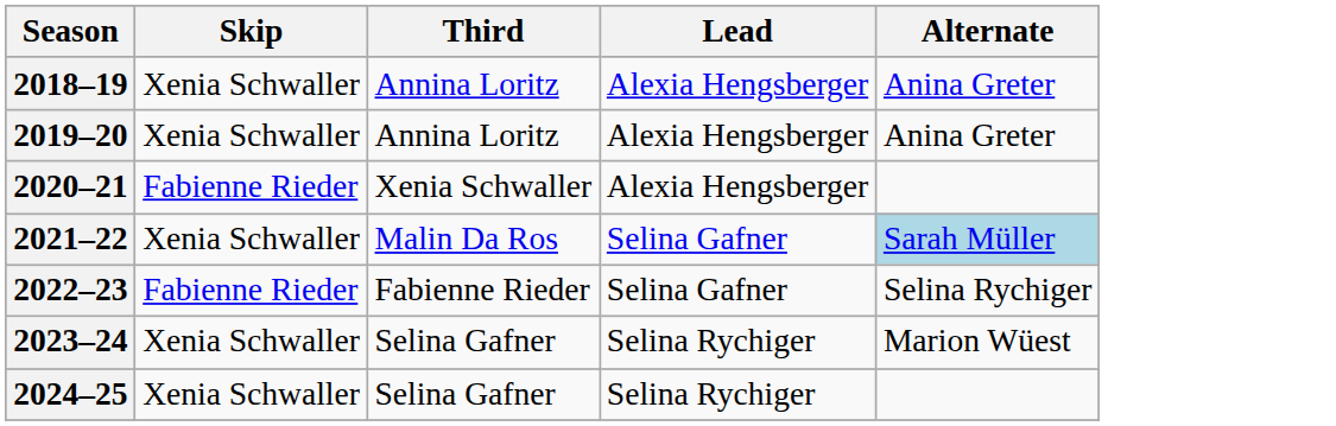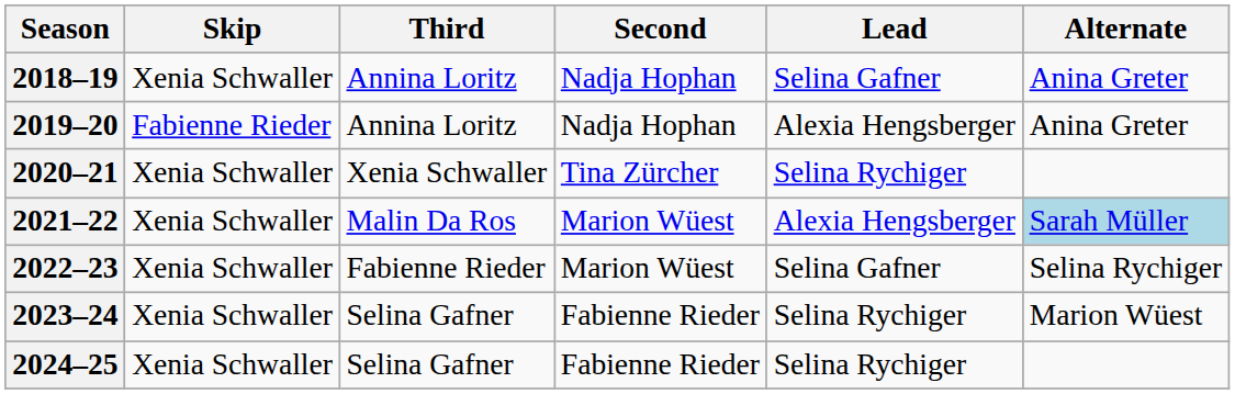 <table class="wikitable">
 <tr>
 <th scope="col">Season</th>
 <th scope="col">Skip</th>
 <th scope="col">Third</th>
+<th scope="col">Second</th>
 <th scope="col">Lead</th>
 <th scope="col">Alternate</th>
 </tr>
 <tr>
 <th scope="row">2018–19</th>
 <td>Xenia Schwaller</td>
 <td><a href='#'>Annina Loritz</a></td>
-<td><a href='#'>Alexia Hengsberger</a></td>
+<td><a href='#'>Nadja Hophan</a></td>
+<td><a href='#'>Selina Gafner</a></td>
 <td><a href='#'>Anina Greter</a></td>
 </tr>
 <tr>
 <th scope="row">2019–20</th>
-<td>Xenia Schwaller</td>
+<td><a href='#'>Fabienne Rieder</a></td>
 <td>Annina Loritz</td>
+<td>Nadja Hophan</td>
 <td>Alexia Hengsberger</td>
 <td>Anina Greter</td>
 </tr>
 <tr>
 <th scope="row">2020–21</th>
-<td><a href='#'>Fabienne Rieder</a></td>
 <td>Xenia Schwaller</td>
-<td>Alexia Hengsberger</td>
+<td>Xenia Schwaller</td>
+<td><a href='#'>Tina Zürcher</a></td>
+<td><a href='#'>Selina Rychiger</a></td>
 <td></td>
 </tr>
 <tr>
 <th scope="row">2021–22</th>
 <td>Xenia Schwaller</td>
 <td><a href='#'>Malin Da Ros</a></td>
-<td><a href='#'>Selina Gafner</a></td>
+<td><a href='#'>Marion Wüest</a></td>
+<td><a href='#'>Alexia Hengsberger</a></td>
 <td style="background: lightblue;"><a href='#'>Sarah Müller</a></td>
 </tr>
 <tr>
 <th scope="row">2022–23</th>
-<td><a href='#'>Fabienne Rieder</a></td>
+<td>Xenia Schwaller</td>
 <td>Fabienne Rieder</td>
+<td>Marion Wüest</td>
 <td>Selina Gafner</td>
 <td>Selina Rychiger</td>
 </tr>
 <tr>
 <th scope="row">2023–24</th>
 <td>Xenia Schwaller</td>
 <td>Selina Gafner</td>
+<td>Fabienne Rieder</td>
 <td>Selina Rychiger</td>
 <td>Marion Wüest</td>
 </tr>
 <tr>
 <th scope="row">2024–25</th>
 <td>Xenia Schwaller</td>
 <td>Selina Gafner</td>
+<td>Fabienne Rieder</td>
 <td>Selina Rychiger</td>
 <td></td>
 </tr>
 </table>
